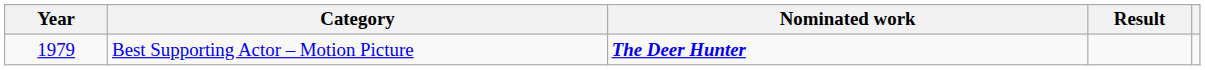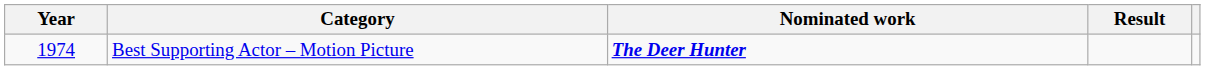 <table class=wikitable>
 <tr>
 <th scope="col" style="width:5em;">Year</th>
 <th scope="col" style="width:26em;">Category</th>
 <th scope="col" style="width:25em;">Nominated work</th>
 <th scope="col" style="width:5em;">Result</th>
 <th></th>
 </tr>
 <tr>
-<td style="text-align:center;"><a href='#'>1979</a></td>
+<td style="text-align:center;"><a href='#'>1974</a></td>
 <td><a href='#'>Best Supporting Actor – Motion Picture</a></td>
 <td><strong><em><a href='#'>The Deer Hunter</a></em></strong></td>
 <td></td>
 <td style="text-align:center;"></td>
 </tr>
 </table>
